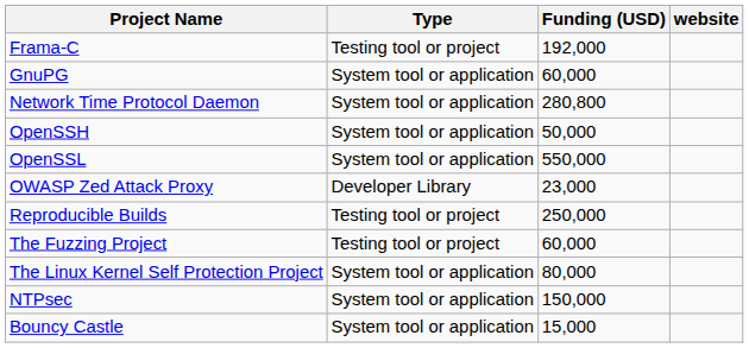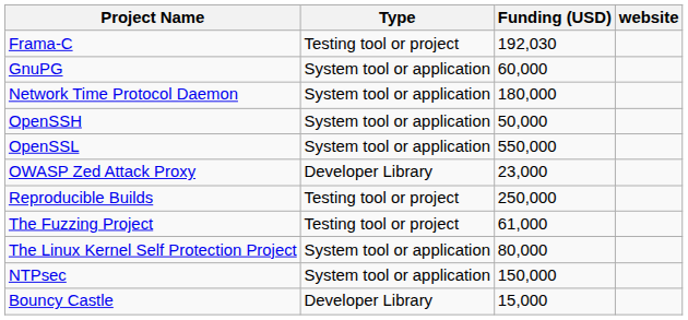 <table class="wikitable sortable">
 <tr>
 <th>Project Name</th>
 <th>Type</th>
 <th>Funding (USD)</th>
 <th>website</th>
 </tr>
 <tr>
 <td><a href='#'>Frama-C</a></td>
 <td>Testing tool or project</td>
-<td>192,000</td>
+<td>192,030</td>
 <td></td>
 </tr>
 <tr>
 <td><a href='#'>GnuPG</a></td>
 <td>System tool or application</td>
 <td>60,000</td>
 <td></td>
 </tr>
 <tr>
 <td><a href='#'>Network Time Protocol Daemon</a></td>
 <td>System tool or application</td>
-<td>280,800</td>
+<td>180,000</td>
 <td></td>
 </tr>
 <tr>
 <td><a href='#'>OpenSSH</a></td>
 <td>System tool or application</td>
 <td>50,000</td>
 <td></td>
 </tr>
 <tr>
 <td><a href='#'>OpenSSL</a></td>
 <td>System tool or application</td>
 <td>550,000</td>
 <td></td>
 </tr>
 <tr>
 <td><a href='#'>OWASP Zed Attack Proxy</a></td>
 <td>Developer Library</td>
 <td>23,000</td>
 <td> </td>
 </tr>
 <tr>
 <td><a href='#'>Reproducible Builds</a></td>
 <td>Testing tool or project</td>
 <td>250,000</td>
 <td></td>
 </tr>
 <tr>
 <td><a href='#'>The Fuzzing Project</a></td>
 <td>Testing tool or project</td>
-<td>60,000</td>
+<td>61,000</td>
 <td></td>
 </tr>
 <tr>
 <td><a href='#'>The Linux Kernel Self Protection Project</a></td>
 <td>System tool or application</td>
 <td>80,000</td>
 <td></td>
 </tr>
 <tr>
 <td><a href='#'>NTPsec</a></td>
 <td>System tool or application</td>
 <td>150,000</td>
 <td></td>
 </tr>
 <tr>
 <td><a href='#'>Bouncy Castle</a></td>
-<td>System tool or application</td>
+<td>Developer Library</td>
 <td>15,000</td>
 <td></td>
 </tr>
 </table>
